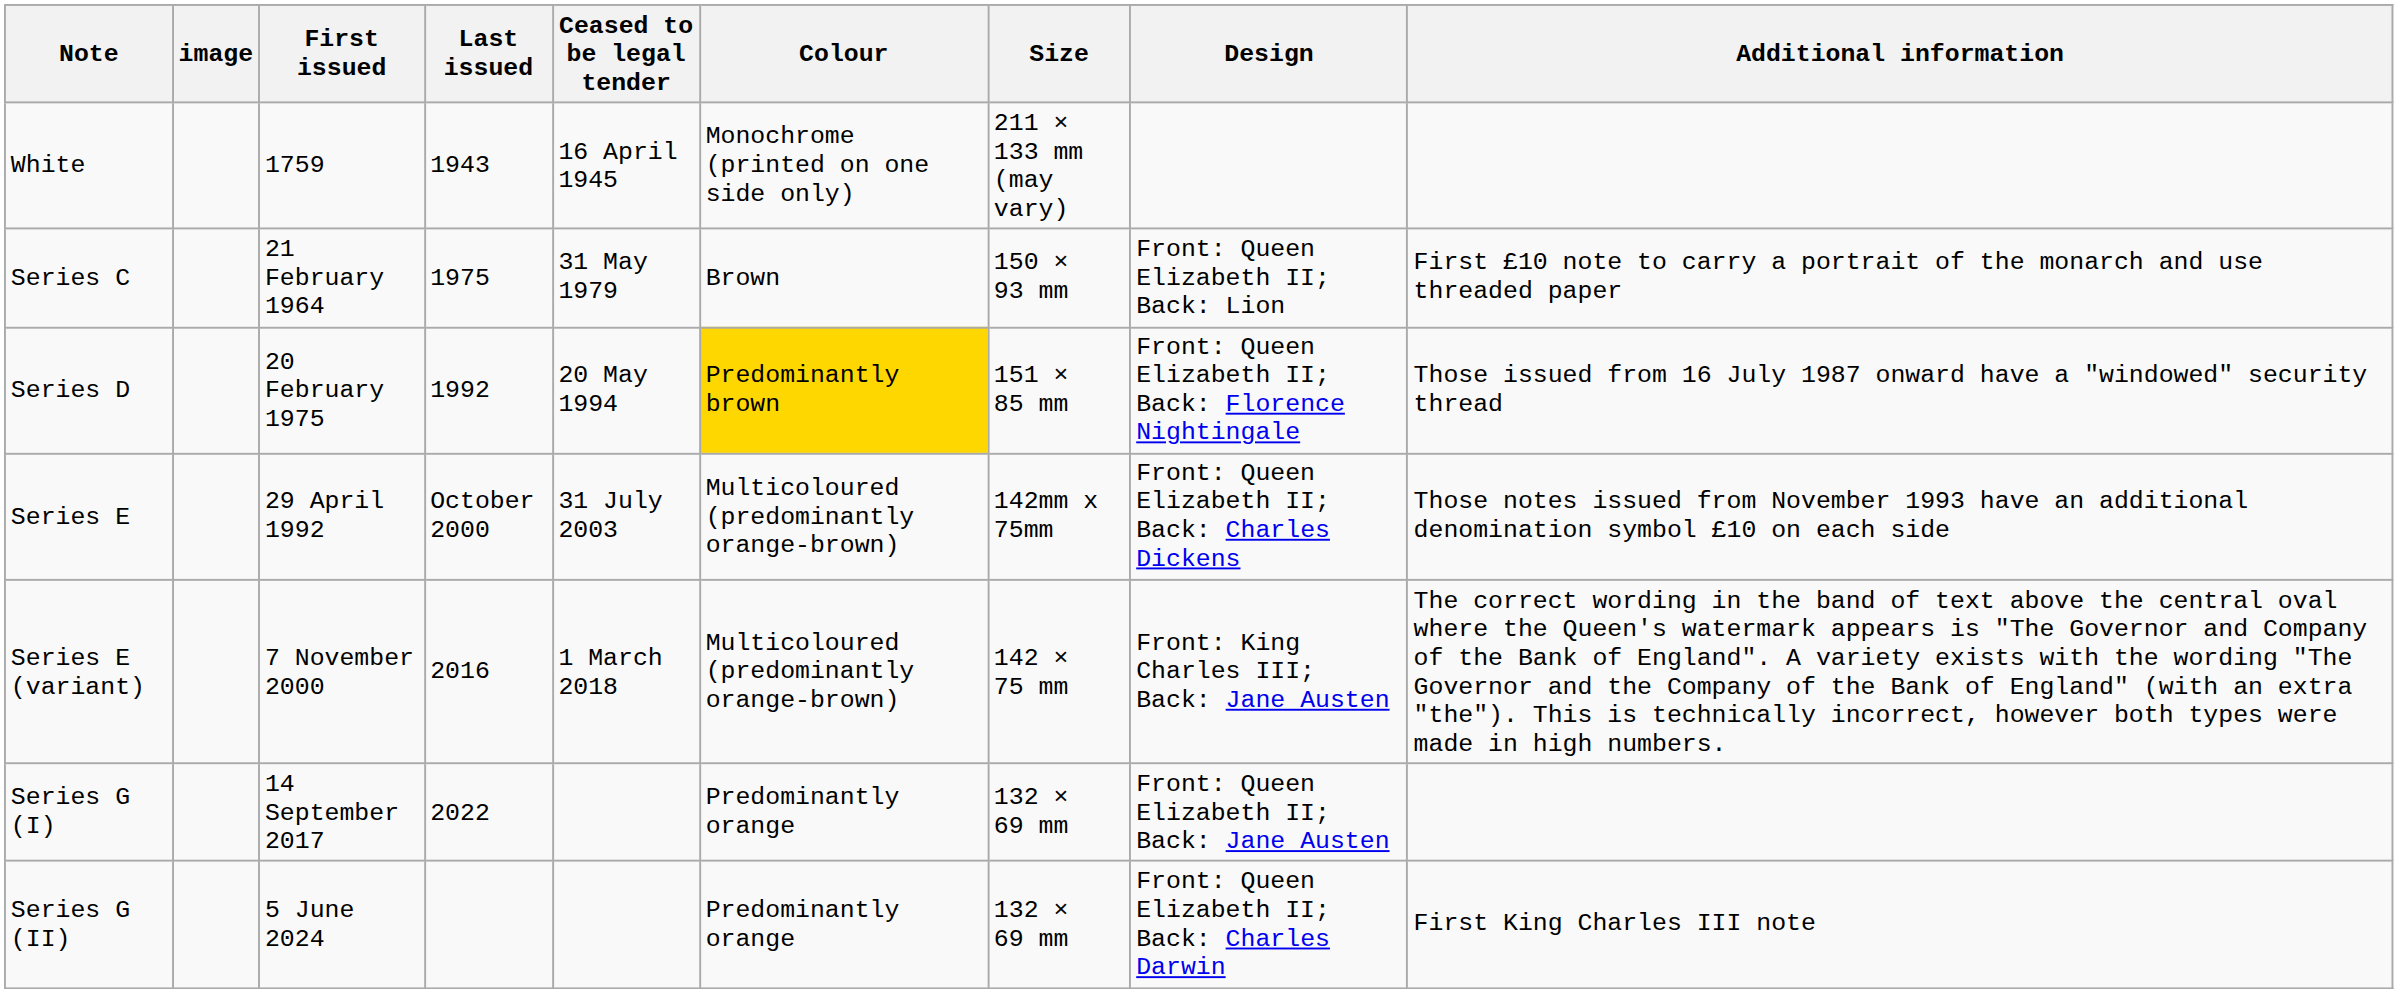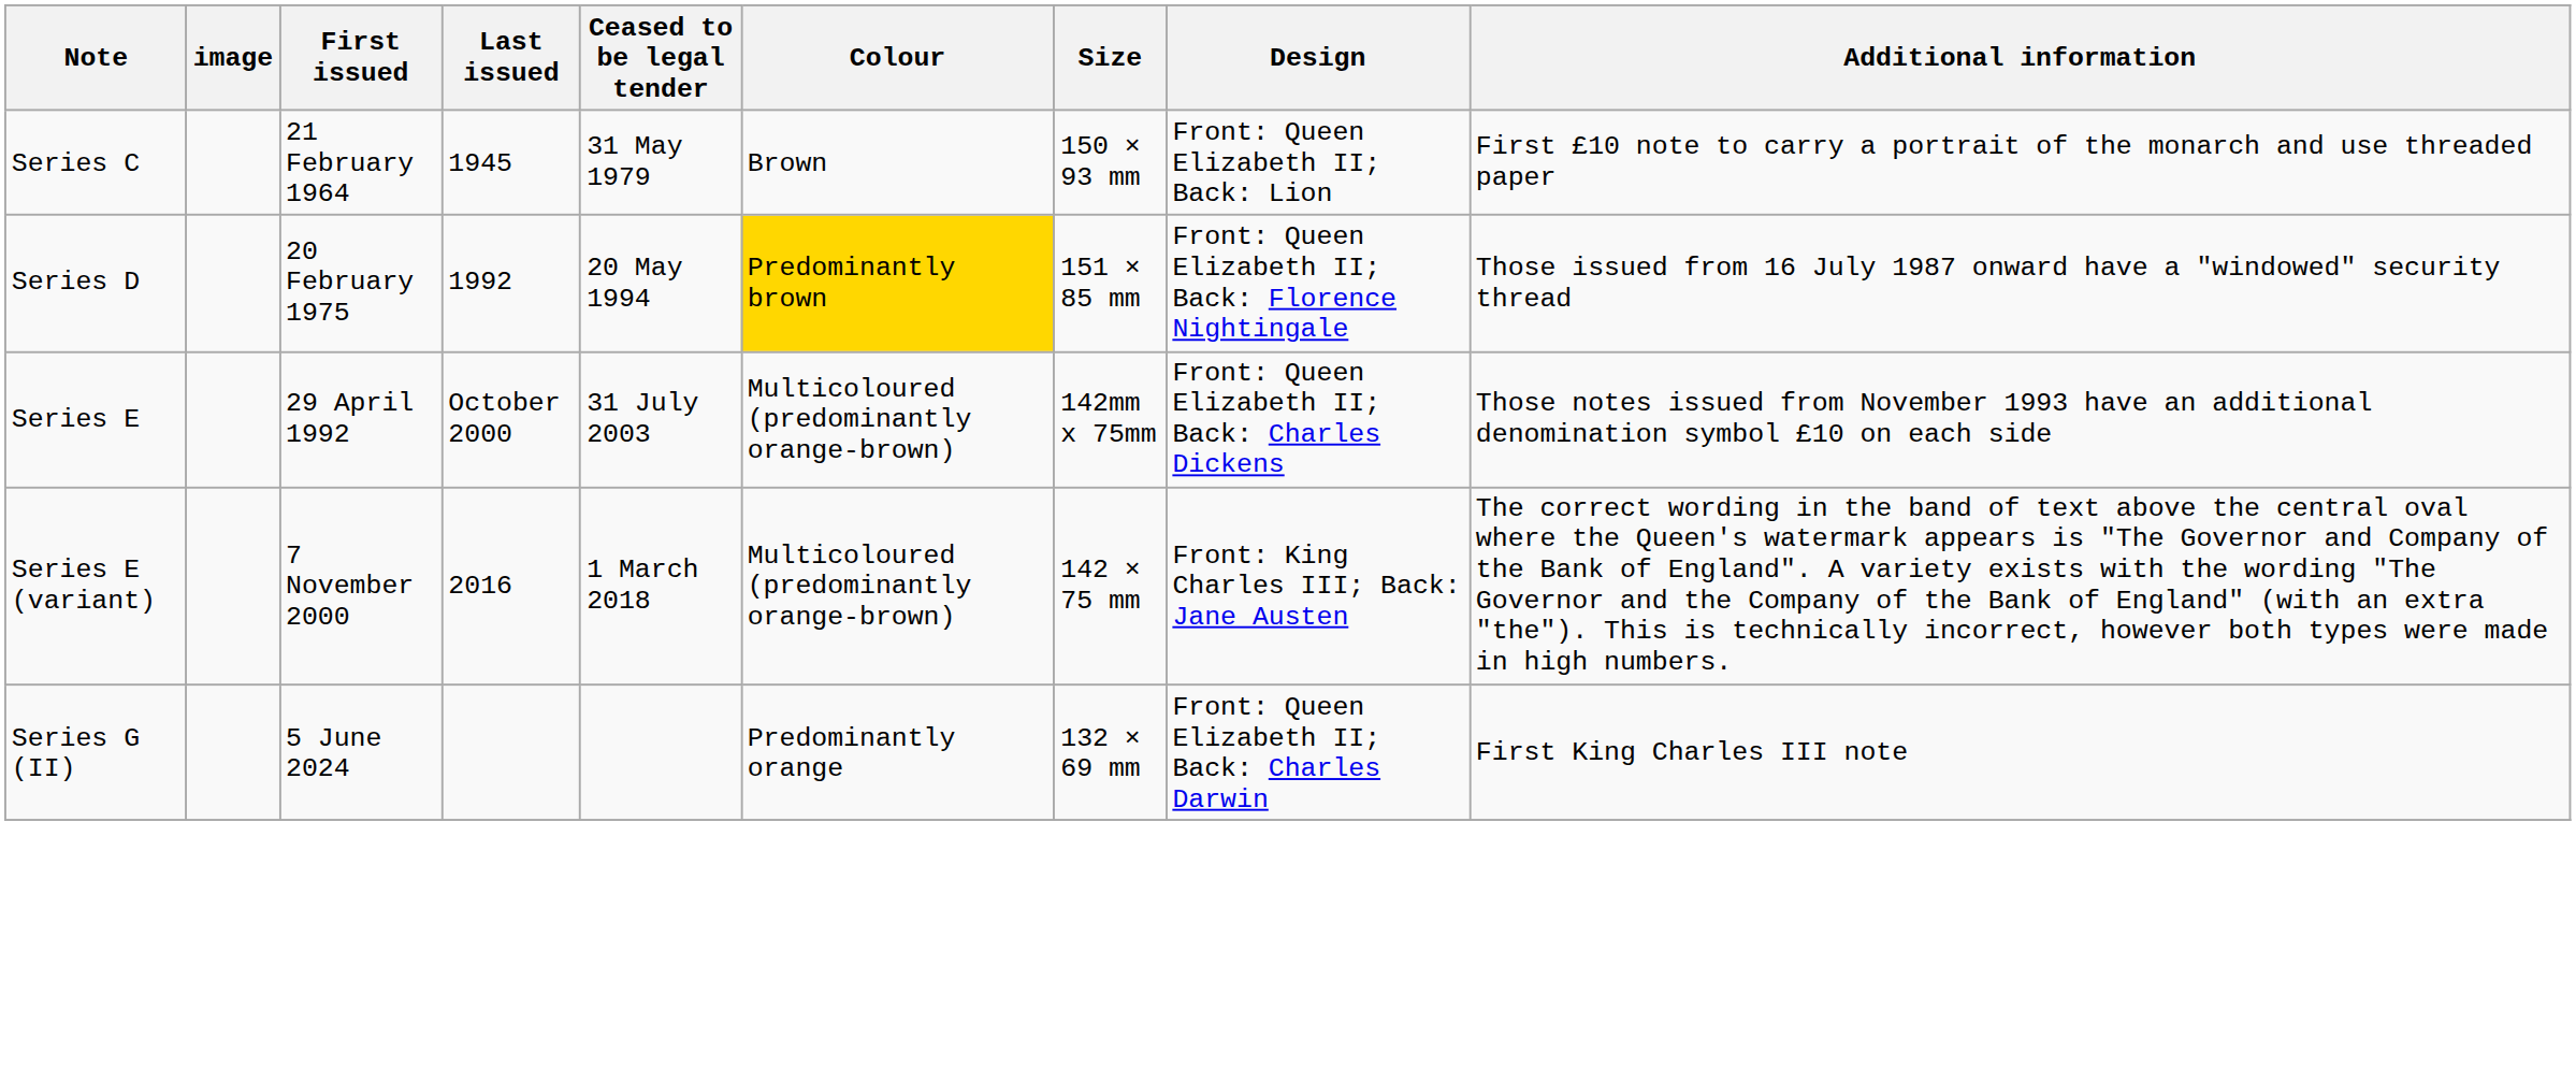 <table class="wikitable">
 <tr>
 <th>Note</th>
 <th>image</th>
 <th>First issued</th>
 <th>Last issued</th>
 <th>Ceased to be legal tender</th>
 <th>Colour</th>
 <th>Size</th>
 <th>Design</th>
 <th>Additional information</th>
 </tr>
 <tr>
-<td>White</td>
-<td></td>
-<td>1759</td>
-<td>1943</td>
-<td>16 April 1945</td>
-<td>Monochrome (printed on one side only)</td>
-<td>211 × 133 mm (may vary)</td>
-<td></td>
-<td></td>
-</tr>
-<tr>
 <td>Series C</td>
 <td></td>
 <td>21 February 1964</td>
-<td>1975</td>
+<td>1945</td>
 <td>31 May 1979</td>
 <td>Brown</td>
 <td>150 × 93 mm</td>
 <td>Front: Queen Elizabeth II; Back: Lion</td>
 <td>First £10 note to carry a portrait of the monarch and use threaded paper</td>
 </tr>
 <tr>
 <td>Series D</td>
 <td></td>
 <td>20 February 1975</td>
 <td>1992</td>
 <td>20 May 1994</td>
 <td style="background: gold;">Predominantly brown</td>
 <td>151 × 85 mm</td>
 <td>Front: Queen Elizabeth II; Back: <a href='#'>Florence Nightingale</a></td>
 <td>Those issued from 16 July 1987 onward have a "windowed" security thread</td>
 </tr>
 <tr>
 <td>Series E</td>
 <td></td>
 <td>29 April 1992</td>
 <td>October 2000</td>
 <td>31 July 2003</td>
 <td>Multicoloured (predominantly orange-brown)</td>
 <td>142mm x 75mm</td>
 <td>Front: Queen Elizabeth II; Back: <a href='#'>Charles Dickens</a></td>
 <td>Those notes issued from November 1993 have an additional denomination symbol £10 on each side</td>
 </tr>
 <tr>
 <td>Series E (variant)</td>
 <td></td>
 <td>7 November 2000</td>
 <td>2016</td>
 <td>1 March 2018</td>
 <td>Multicoloured (predominantly orange-brown)</td>
 <td>142 × 75 mm</td>
 <td>Front: King Charles III; Back: <a href='#'>Jane Austen</a></td>
 <td>The correct wording in the band of text above the central oval where the Queen's watermark appears is "The Governor and Company of the Bank of England". A variety exists with the wording "The Governor and the Company of the Bank of England" (with an extra "the"). This is technically incorrect, however both types were made in high numbers.</td>
 </tr>
 <tr>
-<td>Series G (I)</td>
-<td></td>
-<td>14 September 2017</td>
-<td>2022</td>
-<td></td>
-<td>Predominantly orange</td>
-<td>132 × 69 mm</td>
-<td>Front: Queen Elizabeth II; Back: <a href='#'>Jane Austen</a></td>
-<td></td>
-</tr>
-<tr>
 <td>Series G (II)</td>
 <td></td>
 <td>5 June 2024</td>
 <td></td>
 <td></td>
 <td>Predominantly orange</td>
 <td>132 × 69 mm</td>
 <td>Front: Queen Elizabeth II; Back: <a href='#'>Charles Darwin</a></td>
 <td>First King Charles III note</td>
 </tr>
 <tr King Charles III>
 </tr>
 </table>
